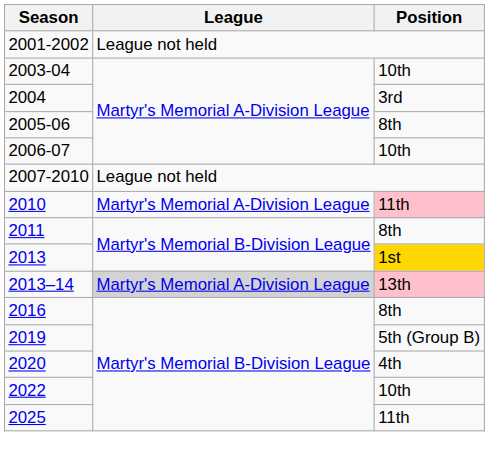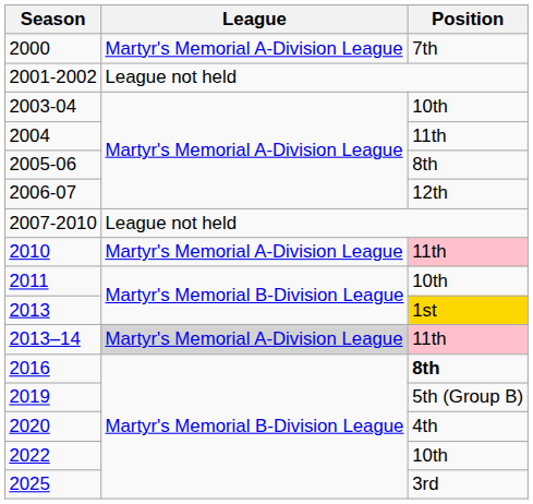 <table class="wikitable float-right">
 <tr>
 <th>Season</th>
 <th>League</th>
 <th>Position</th>
+</tr>
+<tr>
+<td>2000</td>
+<td><a href='#'>Martyr's Memorial A-Division League</a></td>
+<td>7th</td>
 </tr>
 <tr>
 <td>2001-2002</td>
 <td colspan="2">League not held</td>
 </tr>
 <tr>
 <td>2003-04</td>
 <td rowspan="4"><a href='#'>Martyr's Memorial A-Division League</a></td>
 <td>10th</td>
 </tr>
 <tr>
 <td>2004</td>
-<td>3rd</td>
+<td>11th</td>
 </tr>
 <tr>
 <td>2005-06</td>
 <td>8th</td>
 </tr>
 <tr>
 <td>2006-07</td>
-<td>10th</td>
+<td>12th</td>
 </tr>
 <tr>
 <td>2007-2010</td>
 <td colspan="2">League not held</td>
 </tr>
 <tr>
 <td><a href='#'>2010</a></td>
 <td><a href='#'>Martyr's Memorial A-Division League</a></td>
 <td bgcolor="pink">11th</td>
 </tr>
 <tr>
 <td><a href='#'>2011</a></td>
 <td rowspan="2"><a href='#'>Martyr's Memorial B-Division League</a></td>
-<td>8th</td>
+<td>10th</td>
 </tr>
 <tr>
 <td><a href='#'>2013</a></td>
 <td bgcolor="gold">1st</td>
 </tr>
 <tr>
 <td><a href='#'>2013–14</a></td>
 <td style="background: lightgrey;"><a href='#'>Martyr's Memorial A-Division League</a></td>
-<td bgcolor="pink">13th</td>
+<td bgcolor="pink">11th</td>
 </tr>
 <tr>
 <td><a href='#'>2016</a></td>
 <td rowspan="5"><a href='#'>Martyr's Memorial B-Division League</a></td>
-<td>8th</td>
+<td><strong>8th</strong></td>
 </tr>
 <tr>
 <td><a href='#'>2019</a></td>
 <td>5th (Group B)</td>
 </tr>
 <tr>
 <td><a href='#'>2020</a></td>
 <td>4th</td>
 </tr>
 <tr>
 <td><a href='#'>2022</a></td>
 <td>10th</td>
 </tr>
 <tr>
 <td><a href='#'>2025</a></td>
-<td>11th</td>
+<td>3rd</td>
 </tr>
 </table>
